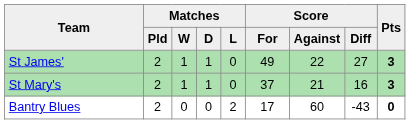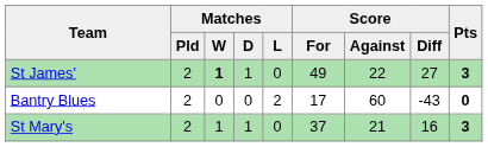 <table style=border-collapse:collapse border=1 cellspacing=0 cellpadding=5>
 <tr align=center bgcolor=#efefef>
 <th rowspan=2 width=165>Team</th>
 <th colspan=4>Matches</th>
 <th colspan=3>Score</th>
 <th rowspan=2width=20>Pts</th>
 </tr>
 <tr align=center bgcolor=#efefef>
 <th width=20>Pld</th>
 <th width=20>W</th>
 <th width=20>D</th>
 <th width=20>L</th>
 <th width=45>For</th>
 <th width=45>Against</th>
 <th width=30>Diff</th>
 </tr>
 <tr align=center style="background:#ACE1AF;">
 <td style="text-align:left;"><a href='#'>St James'</a></td>
 <td>2</td>
-<td>1</td>
+<td><strong>1</strong></td>
 <td>1</td>
 <td>0</td>
 <td>49</td>
 <td>22</td>
 <td>27</td>
-<td><strong>3</strong></td>
-</tr>
-<tr align=center style="background:#ACE1AF;">
-<td style="text-align:left;"><a href='#'>St Mary's</a></td>
-<td>2</td>
-<td>1</td>
-<td>1</td>
-<td>0</td>
-<td>37</td>
-<td>21</td>
-<td>16</td>
 <td><strong>3</strong></td>
 </tr>
 <tr align=center>
 <td style="text-align:left;"><a href='#'>Bantry Blues</a></td>
 <td>2</td>
 <td>0</td>
 <td>0</td>
 <td>2</td>
 <td>17</td>
 <td>60</td>
 <td>-43</td>
 <td><strong>0</strong></td>
 </tr>
+<tr align=center style="background:#ACE1AF;">
+<td style="text-align:left;"><a href='#'>St Mary's</a></td>
+<td>2</td>
+<td>1</td>
+<td>1</td>
+<td>0</td>
+<td>37</td>
+<td>21</td>
+<td>16</td>
+<td><strong>3</strong></td>
+</tr>
 </table>
